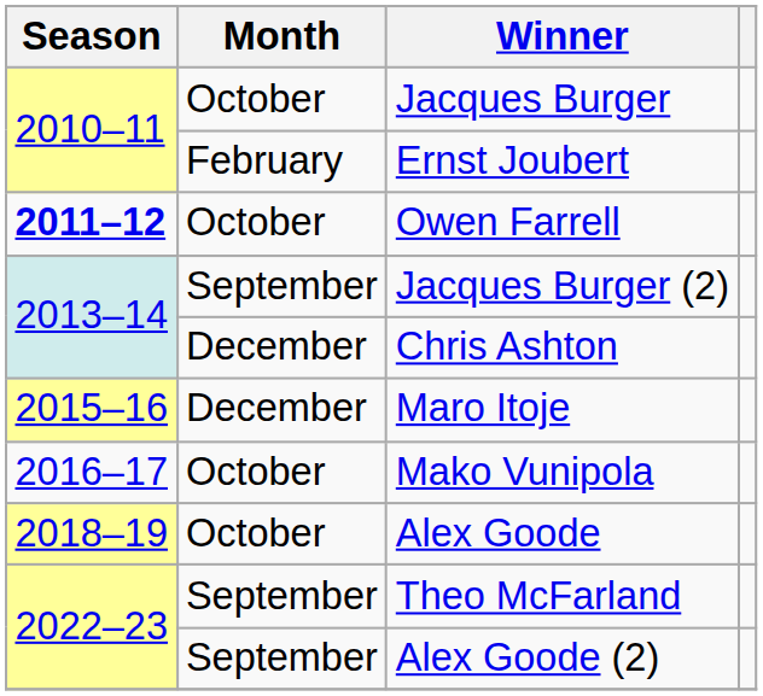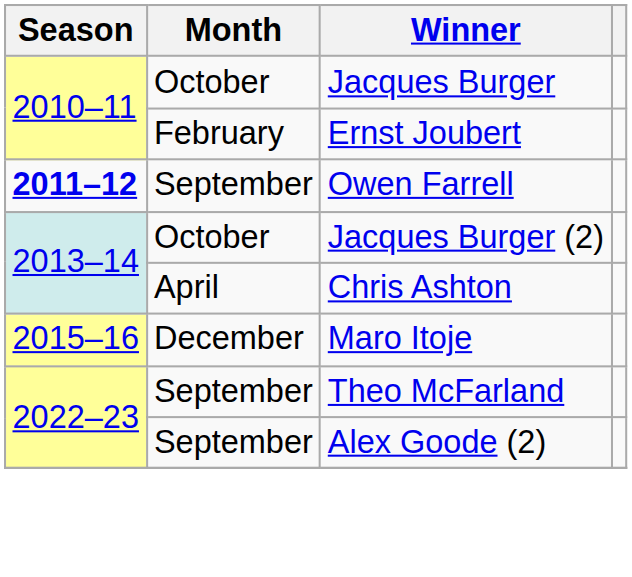 <table class="wikitable sticky-header">
 <tr>
 <th>Season</th>
 <th>Month</th>
 <th><a href='#'>Winner</a></th>
 <th></th>
 </tr>
 <tr>
 <td rowspan=2 style="background:#FFFF99"><a href='#'>2010–11</a></td>
 <td>October</td>
 <td> <a href='#'>Jacques Burger</a></td>
 <td align=center></td>
 </tr>
 <tr>
 <td>February</td>
 <td> <a href='#'>Ernst Joubert</a></td>
 <td align=center></td>
 </tr>
 <tr>
 <td><strong><a href='#'>2011–12</a></strong></td>
-<td>October</td>
+<td>September</td>
 <td> <a href='#'>Owen Farrell</a></td>
 <td align=center></td>
 </tr>
 <tr>
 <td rowspan=2 style="background:#CFECEC"><a href='#'>2013–14</a><small></small></td>
-<td>September</td>
+<td>October</td>
 <td> <a href='#'>Jacques Burger</a> (2)</td>
 <td align=center></td>
 </tr>
 <tr>
-<td>December</td>
+<td>April</td>
 <td> <a href='#'>Chris Ashton</a></td>
 <td align=center></td>
 </tr>
 <tr>
 <td style="background:#FFFF99"><a href='#'>2015–16</a></td>
 <td>December</td>
 <td> <a href='#'>Maro Itoje</a></td>
-<td align=center></td>
-</tr>
-<tr>
-<td><a href='#'>2016–17</a></td>
-<td>October</td>
-<td> <a href='#'>Mako Vunipola</a></td>
-<td align=center></td>
-</tr>
-<tr>
-<td style="background:#FFFF99"><a href='#'>2018–19</a></td>
-<td>October</td>
-<td> <a href='#'>Alex Goode</a></td>
 <td align=center></td>
 </tr>
 <tr>
 <td rowspan=2 style="background:#FFFF99"><a href='#'>2022–23</a></td>
 <td>September</td>
 <td> <a href='#'>Theo McFarland</a></td>
 <td align=center></td>
 </tr>
 <tr>
 <td>September</td>
 <td> <a href='#'>Alex Goode</a> (2)</td>
 <td align=center></td>
 </tr>
 <tr>
 </tr>
 </table>
